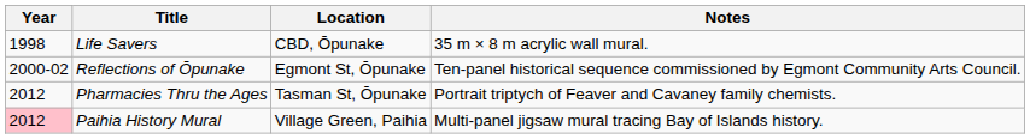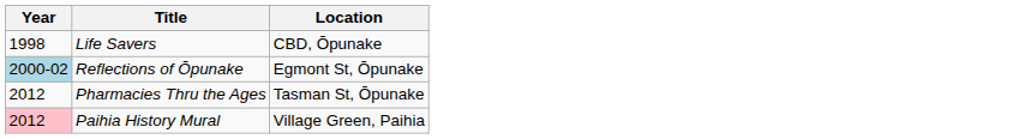 <table class="wikitable plainrowheaders">
 <tr>
 <th>Year</th>
 <th>Title</th>
 <th>Location</th>
-<th>Notes</th>
 </tr>
 <tr>
 <td>1998</td>
 <td><em>Life Savers</em></td>
 <td>CBD, Ōpunake</td>
-<td>35 m × 8 m acrylic wall mural.</td>
 </tr>
 <tr>
-<td>2000-02</td>
+<td style="background: lightblue;">2000-02</td>
 <td><em>Reflections of Ōpunake</em></td>
 <td>Egmont St, Ōpunake</td>
-<td>Ten-panel historical sequence commissioned by Egmont Community Arts Council.</td>
 </tr>
 <tr>
 <td>2012</td>
 <td><em>Pharmacies Thru the Ages</em></td>
 <td>Tasman St, Ōpunake</td>
-<td>Portrait triptych of Feaver and Cavaney family chemists.</td>
 </tr>
 <tr>
 <td style="background: pink;">2012</td>
 <td><em>Paihia History Mural</em></td>
 <td>Village Green, Paihia</td>
-<td>Multi-panel jigsaw mural tracing Bay of Islands history.</td>
 </tr>
 </table>
